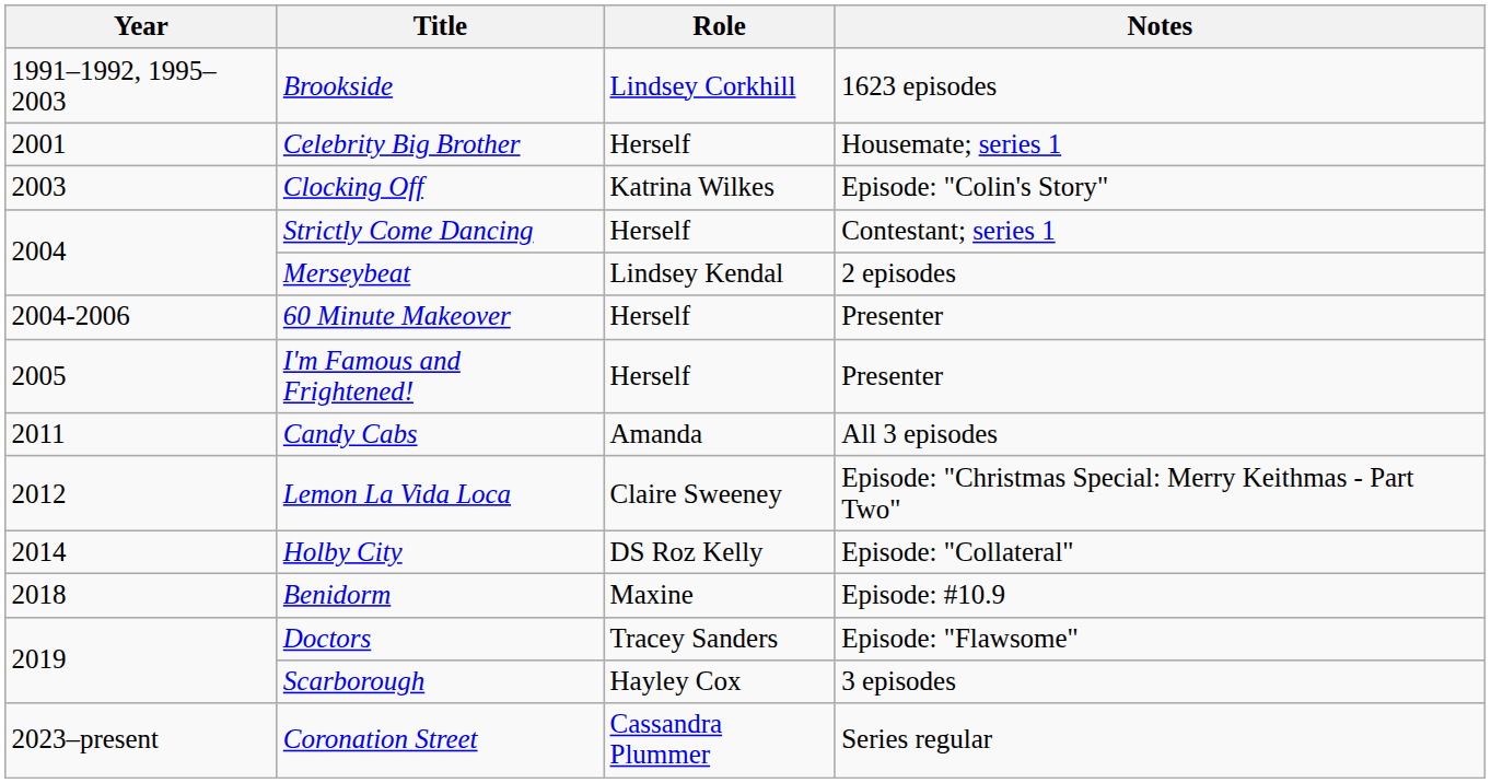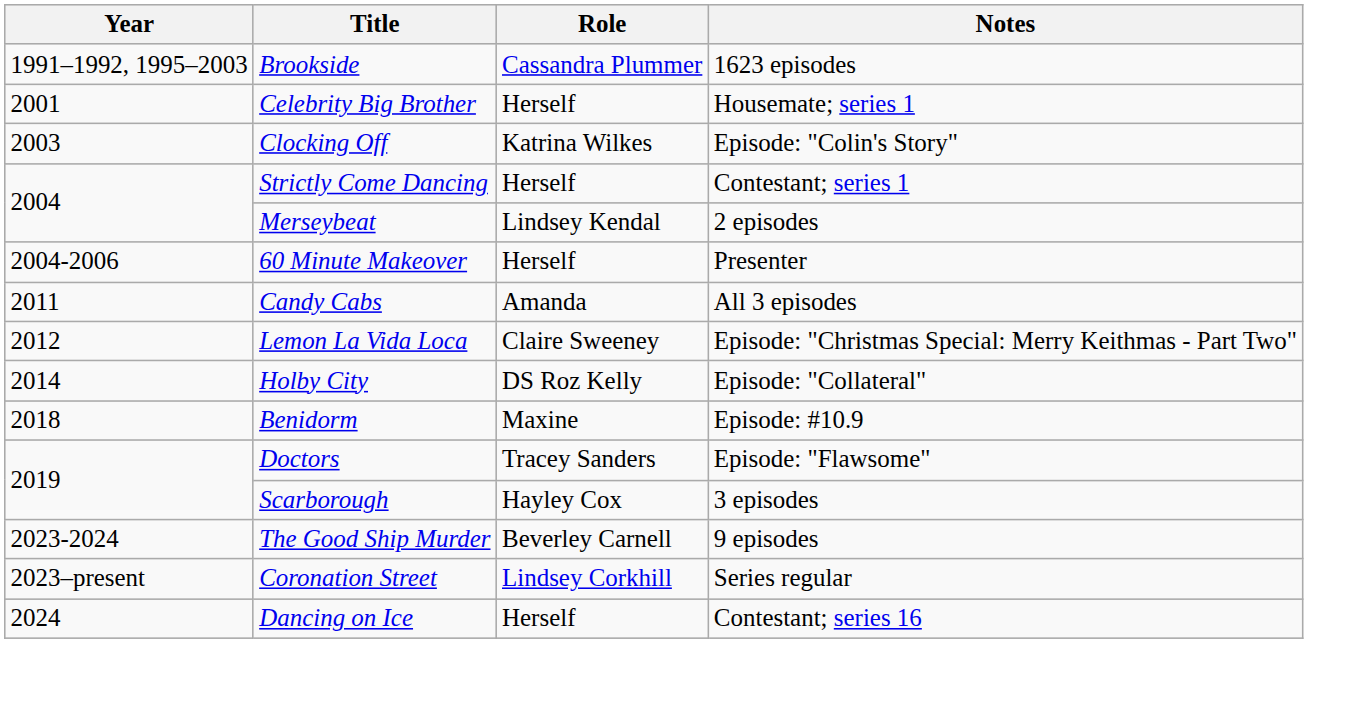 <table class="wikitable sortable">
 <tr>
 <th>Year</th>
 <th>Title</th>
 <th>Role</th>
 <th>Notes</th>
 </tr>
 <tr>
 <td>1991–1992, 1995–2003</td>
 <td><em><a href='#'>Brookside</a></em></td>
-<td><a href='#'>Lindsey Corkhill</a></td>
+<td><a href='#'>Cassandra Plummer</a></td>
 <td>1623 episodes</td>
 </tr>
 <tr>
 <td>2001</td>
 <td><em><a href='#'>Celebrity Big Brother</a></em></td>
 <td>Herself</td>
 <td>Housemate; <a href='#'>series 1</a></td>
 </tr>
 <tr>
 <td>2003</td>
 <td><em><a href='#'>Clocking Off</a></em></td>
 <td>Katrina Wilkes</td>
 <td>Episode: "Colin's Story"</td>
 </tr>
 <tr>
 <td rowspan="2">2004</td>
 <td><em><a href='#'>Strictly Come Dancing</a></em></td>
 <td>Herself</td>
 <td>Contestant; <a href='#'>series 1</a></td>
 </tr>
 <tr>
 <td><em><a href='#'>Merseybeat</a></em></td>
 <td>Lindsey Kendal</td>
 <td>2 episodes</td>
 </tr>
 <tr>
 <td>2004-2006</td>
 <td><em><a href='#'>60 Minute Makeover</a></em></td>
-<td>Herself</td>
-<td>Presenter</td>
-</tr>
-<tr>
-<td>2005</td>
-<td><em><a href='#'>I'm Famous and Frightened!</a></em></td>
 <td>Herself</td>
 <td>Presenter</td>
 </tr>
 <tr>
 <td>2011</td>
 <td><em><a href='#'>Candy Cabs</a></em></td>
 <td>Amanda</td>
 <td>All 3 episodes</td>
 </tr>
 <tr>
 <td>2012</td>
 <td><em><a href='#'>Lemon La Vida Loca</a></em></td>
 <td>Claire Sweeney</td>
 <td>Episode: "Christmas Special: Merry Keithmas - Part Two"</td>
 </tr>
 <tr>
 <td>2014</td>
 <td><em><a href='#'>Holby City</a></em></td>
 <td>DS Roz Kelly</td>
 <td>Episode: "Collateral"</td>
 </tr>
 <tr>
 <td>2018</td>
 <td><em><a href='#'>Benidorm</a></em></td>
 <td>Maxine</td>
 <td>Episode: #10.9</td>
 </tr>
 <tr>
 <td rowspan="2">2019</td>
 <td><em><a href='#'>Doctors</a></em></td>
 <td>Tracey Sanders</td>
 <td>Episode: "Flawsome"</td>
 </tr>
 <tr>
 <td><em><a href='#'>Scarborough</a></em></td>
 <td>Hayley Cox</td>
 <td>3 episodes</td>
 </tr>
 <tr>
+<td>2023-2024</td>
+<td><em><a href='#'>The Good Ship Murder</a></em></td>
+<td>Beverley Carnell</td>
+<td>9 episodes</td>
+</tr>
+<tr>
 <td>2023–present</td>
 <td><em><a href='#'>Coronation Street</a></em></td>
-<td><a href='#'>Cassandra Plummer</a></td>
+<td><a href='#'>Lindsey Corkhill</a></td>
 <td>Series regular</td>
 </tr>
+<tr>
+<td>2024</td>
+<td><em><a href='#'>Dancing on Ice</a></em></td>
+<td>Herself</td>
+<td>Contestant; <a href='#'>series 16</a></td>
+</tr>
 </table>
